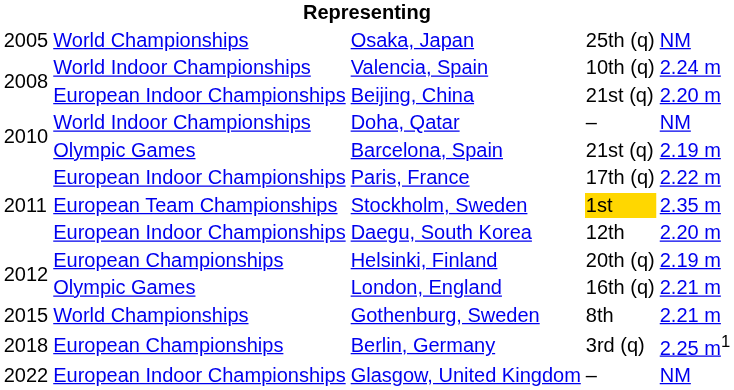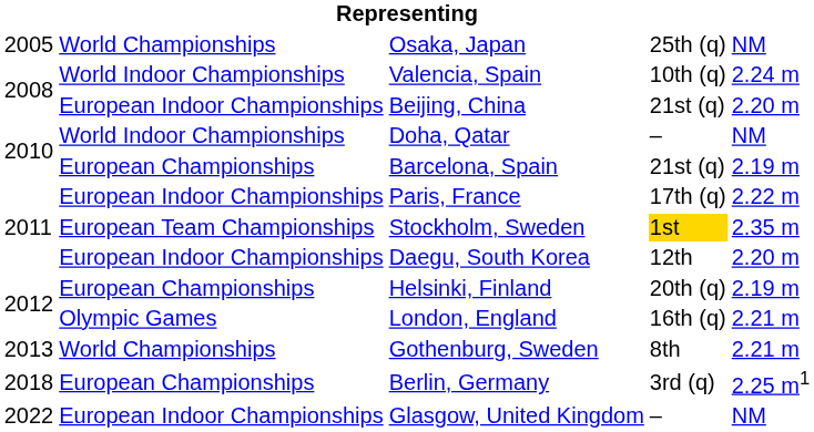 <table>
 <tr>
 <th colspan="5">Representing </th>
 </tr>
 <tr>
 <td>2005</td>
 <td><a href='#'>World Championships</a></td>
 <td><a href='#'>Osaka, Japan</a></td>
 <td>25th (q)</td>
 <td><a href='#'>NM</a></td>
 </tr>
 <tr>
 <td rowspan=2>2008</td>
 <td><a href='#'>World Indoor Championships</a></td>
 <td><a href='#'>Valencia, Spain</a></td>
 <td>10th (q)</td>
 <td><a href='#'>2.24 m</a></td>
 </tr>
 <tr>
 <td><a href='#'>European Indoor Championships</a></td>
 <td><a href='#'>Beijing, China</a></td>
 <td>21st (q)</td>
 <td><a href='#'>2.20 m</a></td>
 </tr>
 <tr>
 <td rowspan=2>2010</td>
 <td><a href='#'>World Indoor Championships</a></td>
 <td><a href='#'>Doha, Qatar</a></td>
 <td>–</td>
 <td><a href='#'>NM</a></td>
 </tr>
 <tr>
-<td><a href='#'>Olympic Games</a></td>
+<td><a href='#'>European Championships</a></td>
 <td><a href='#'>Barcelona, Spain</a></td>
 <td>21st (q)</td>
 <td><a href='#'>2.19 m</a></td>
 </tr>
 <tr>
 <td rowspan=3>2011</td>
 <td><a href='#'>European Indoor Championships</a></td>
 <td><a href='#'>Paris, France</a></td>
 <td>17th (q)</td>
 <td><a href='#'>2.22 m</a></td>
 </tr>
 <tr>
 <td><a href='#'>European Team Championships</a></td>
 <td><a href='#'>Stockholm, Sweden</a></td>
 <td bgcolor=gold>1st</td>
 <td><a href='#'>2.35 m</a></td>
 </tr>
 <tr>
 <td><a href='#'>European Indoor Championships</a></td>
 <td><a href='#'>Daegu, South Korea</a></td>
 <td>12th</td>
 <td><a href='#'>2.20 m</a></td>
 </tr>
 <tr>
 <td rowspan=2>2012</td>
 <td><a href='#'>European Championships</a></td>
 <td><a href='#'>Helsinki, Finland</a></td>
 <td>20th (q)</td>
 <td><a href='#'>2.19 m</a></td>
 </tr>
 <tr>
 <td><a href='#'>Olympic Games</a></td>
 <td><a href='#'>London, England</a></td>
 <td>16th (q)</td>
 <td><a href='#'>2.21 m</a></td>
 </tr>
 <tr>
-<td>2015</td>
+<td>2013</td>
 <td><a href='#'>World Championships</a></td>
 <td><a href='#'>Gothenburg, Sweden</a></td>
 <td>8th</td>
 <td><a href='#'>2.21 m</a></td>
 </tr>
 <tr>
 <td>2018</td>
 <td><a href='#'>European Championships</a></td>
 <td><a href='#'>Berlin, Germany</a></td>
 <td>3rd (q)</td>
 <td><a href='#'>2.25 m</a><sup>1</sup></td>
 </tr>
 <tr>
 <td>2022</td>
 <td><a href='#'>European Indoor Championships</a></td>
 <td><a href='#'>Glasgow, United Kingdom</a></td>
 <td>–</td>
 <td><a href='#'>NM</a></td>
 </tr>
 </table>
